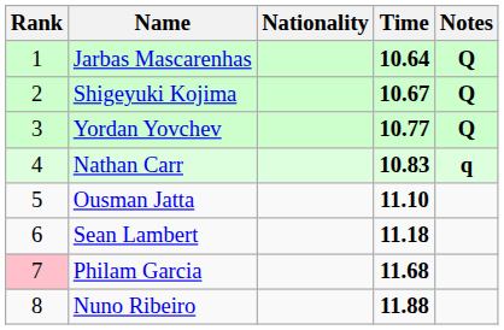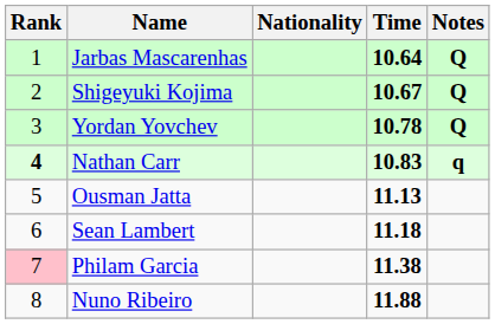 <table class="wikitable sortable" style="text-align:center">
 <tr>
 <th>Rank</th>
 <th>Name</th>
 <th>Nationality</th>
 <th>Time</th>
 <th>Notes</th>
 </tr>
 <tr bgcolor=ccffcc>
 <td>1</td>
 <td align=left><a href='#'>Jarbas Mascarenhas</a></td>
 <td align=left></td>
 <td><strong>10.64</strong></td>
 <td><strong>Q</strong></td>
 </tr>
 <tr bgcolor=ccffcc>
 <td>2</td>
 <td align=left><a href='#'>Shigeyuki Kojima</a></td>
 <td align=left></td>
 <td><strong>10.67</strong></td>
 <td><strong>Q</strong></td>
 </tr>
 <tr bgcolor=ccffcc>
 <td>3</td>
 <td align=left><a href='#'>Yordan Yovchev</a></td>
 <td align=left></td>
-<td><strong>10.77</strong></td>
+<td><strong>10.78</strong></td>
 <td><strong>Q</strong></td>
 </tr>
 <tr bgcolor=ddffdd>
-<td>4</td>
+<td><strong>4</strong></td>
 <td align=left><a href='#'>Nathan Carr</a></td>
 <td align=left></td>
 <td><strong>10.83</strong></td>
 <td><strong>q</strong></td>
 </tr>
 <tr>
 <td>5</td>
 <td align=left><a href='#'>Ousman Jatta</a></td>
 <td align=left></td>
-<td><strong>11.10</strong></td>
+<td><strong>11.13</strong></td>
 <td></td>
 </tr>
 <tr>
 <td>6</td>
 <td align=left><a href='#'>Sean Lambert</a></td>
 <td align=left></td>
 <td><strong>11.18</strong></td>
 <td></td>
 </tr>
 <tr>
 <td style="background: pink;">7</td>
 <td align=left><a href='#'>Philam Garcia</a></td>
 <td align=left></td>
-<td><strong>11.68</strong></td>
+<td><strong>11.38</strong></td>
 <td></td>
 </tr>
 <tr>
 <td>8</td>
 <td align=left><a href='#'>Nuno Ribeiro</a></td>
 <td align=left></td>
 <td><strong>11.88</strong></td>
 <td></td>
 </tr>
 </table>
